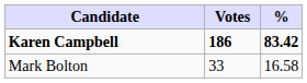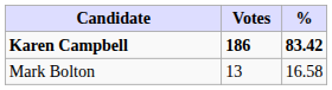 <table class="wikitable">
 <tr>
 <th style="background:#ddf; width:200px;">Candidate</th>
 <th style="background:#ddf; width:50px;">Votes</th>
 <th style="background:#ddf; width:30px;">%</th>
 </tr>
 <tr>
 <td><strong>Karen Campbell</strong></td>
 <td><strong>186</strong></td>
 <td><strong>83.42</strong></td>
 </tr>
 <tr>
 <td>Mark Bolton</td>
-<td>33</td>
+<td>13</td>
 <td>16.58</td>
 </tr>
 </table>
